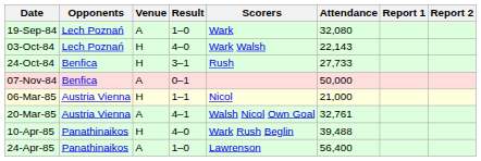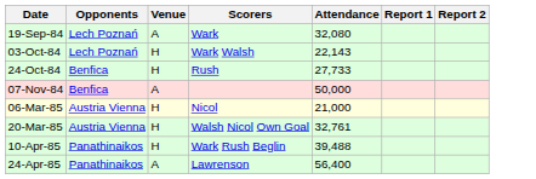 <table class=wikitable>
 <tr>
 <th>Date</th>
 <th>Opponents</th>
 <th>Venue</th>
-<th>Result</th>
 <th>Scorers</th>
 <th>Attendance</th>
 <th>Report 1</th>
 <th>Report 2</th>
 </tr>
 <tr bgcolor="#ddffdd">
 <td>19-Sep-84</td>
 <td><a href='#'>Lech Poznań</a></td>
 <td>A</td>
-<td>1–0</td>
 <td><a href='#'>Wark</a> </td>
 <td>32,080</td>
 <td></td>
 <td></td>
 </tr>
 <tr bgcolor="#ddffdd">
 <td>03-Oct-84</td>
 <td><a href='#'>Lech Poznań</a></td>
 <td>H</td>
-<td>4–0</td>
 <td><a href='#'>Wark</a>  <a href='#'>Walsh</a> </td>
 <td>22,143</td>
 <td></td>
 <td></td>
 </tr>
 <tr bgcolor="#ddffdd">
 <td>24-Oct-84</td>
 <td><a href='#'>Benfica</a></td>
 <td>H</td>
-<td>3–1</td>
 <td><a href='#'>Rush</a> </td>
 <td>27,733</td>
 <td></td>
 <td></td>
 </tr>
 <tr bgcolor="#ffdddd">
 <td>07-Nov-84</td>
 <td><a href='#'>Benfica</a></td>
 <td>A</td>
-<td>0–1</td>
 <td></td>
 <td>50,000</td>
 <td></td>
 <td></td>
 </tr>
 <tr bgcolor="#ffffdd">
 <td>06-Mar-85</td>
 <td><a href='#'>Austria Vienna</a></td>
 <td>H</td>
-<td>1–1</td>
 <td><a href='#'>Nicol</a> </td>
 <td>21,000</td>
 <td></td>
 <td></td>
 </tr>
 <tr bgcolor="#ddffdd">
 <td>20-Mar-85</td>
 <td><a href='#'>Austria Vienna</a></td>
-<td>A</td>
-<td>4–1</td>
+<td>H</td>
 <td><a href='#'>Walsh</a>  <a href='#'>Nicol</a>  <a href='#'>Own Goal</a> </td>
 <td>32,761</td>
 <td></td>
 <td></td>
 </tr>
 <tr bgcolor="#ddffdd">
 <td>10-Apr-85</td>
 <td><a href='#'>Panathinaikos</a></td>
 <td>H</td>
-<td>4–0</td>
 <td><a href='#'>Wark</a>  <a href='#'>Rush</a>  <a href='#'>Beglin</a> </td>
 <td>39,488</td>
 <td></td>
 <td></td>
 </tr>
 <tr bgcolor="#ddffdd">
 <td>24-Apr-85</td>
 <td><a href='#'>Panathinaikos</a></td>
 <td>A</td>
-<td>1–0</td>
 <td><a href='#'>Lawrenson</a> </td>
 <td>56,400</td>
 <td></td>
 <td></td>
 </tr>
 </table>
